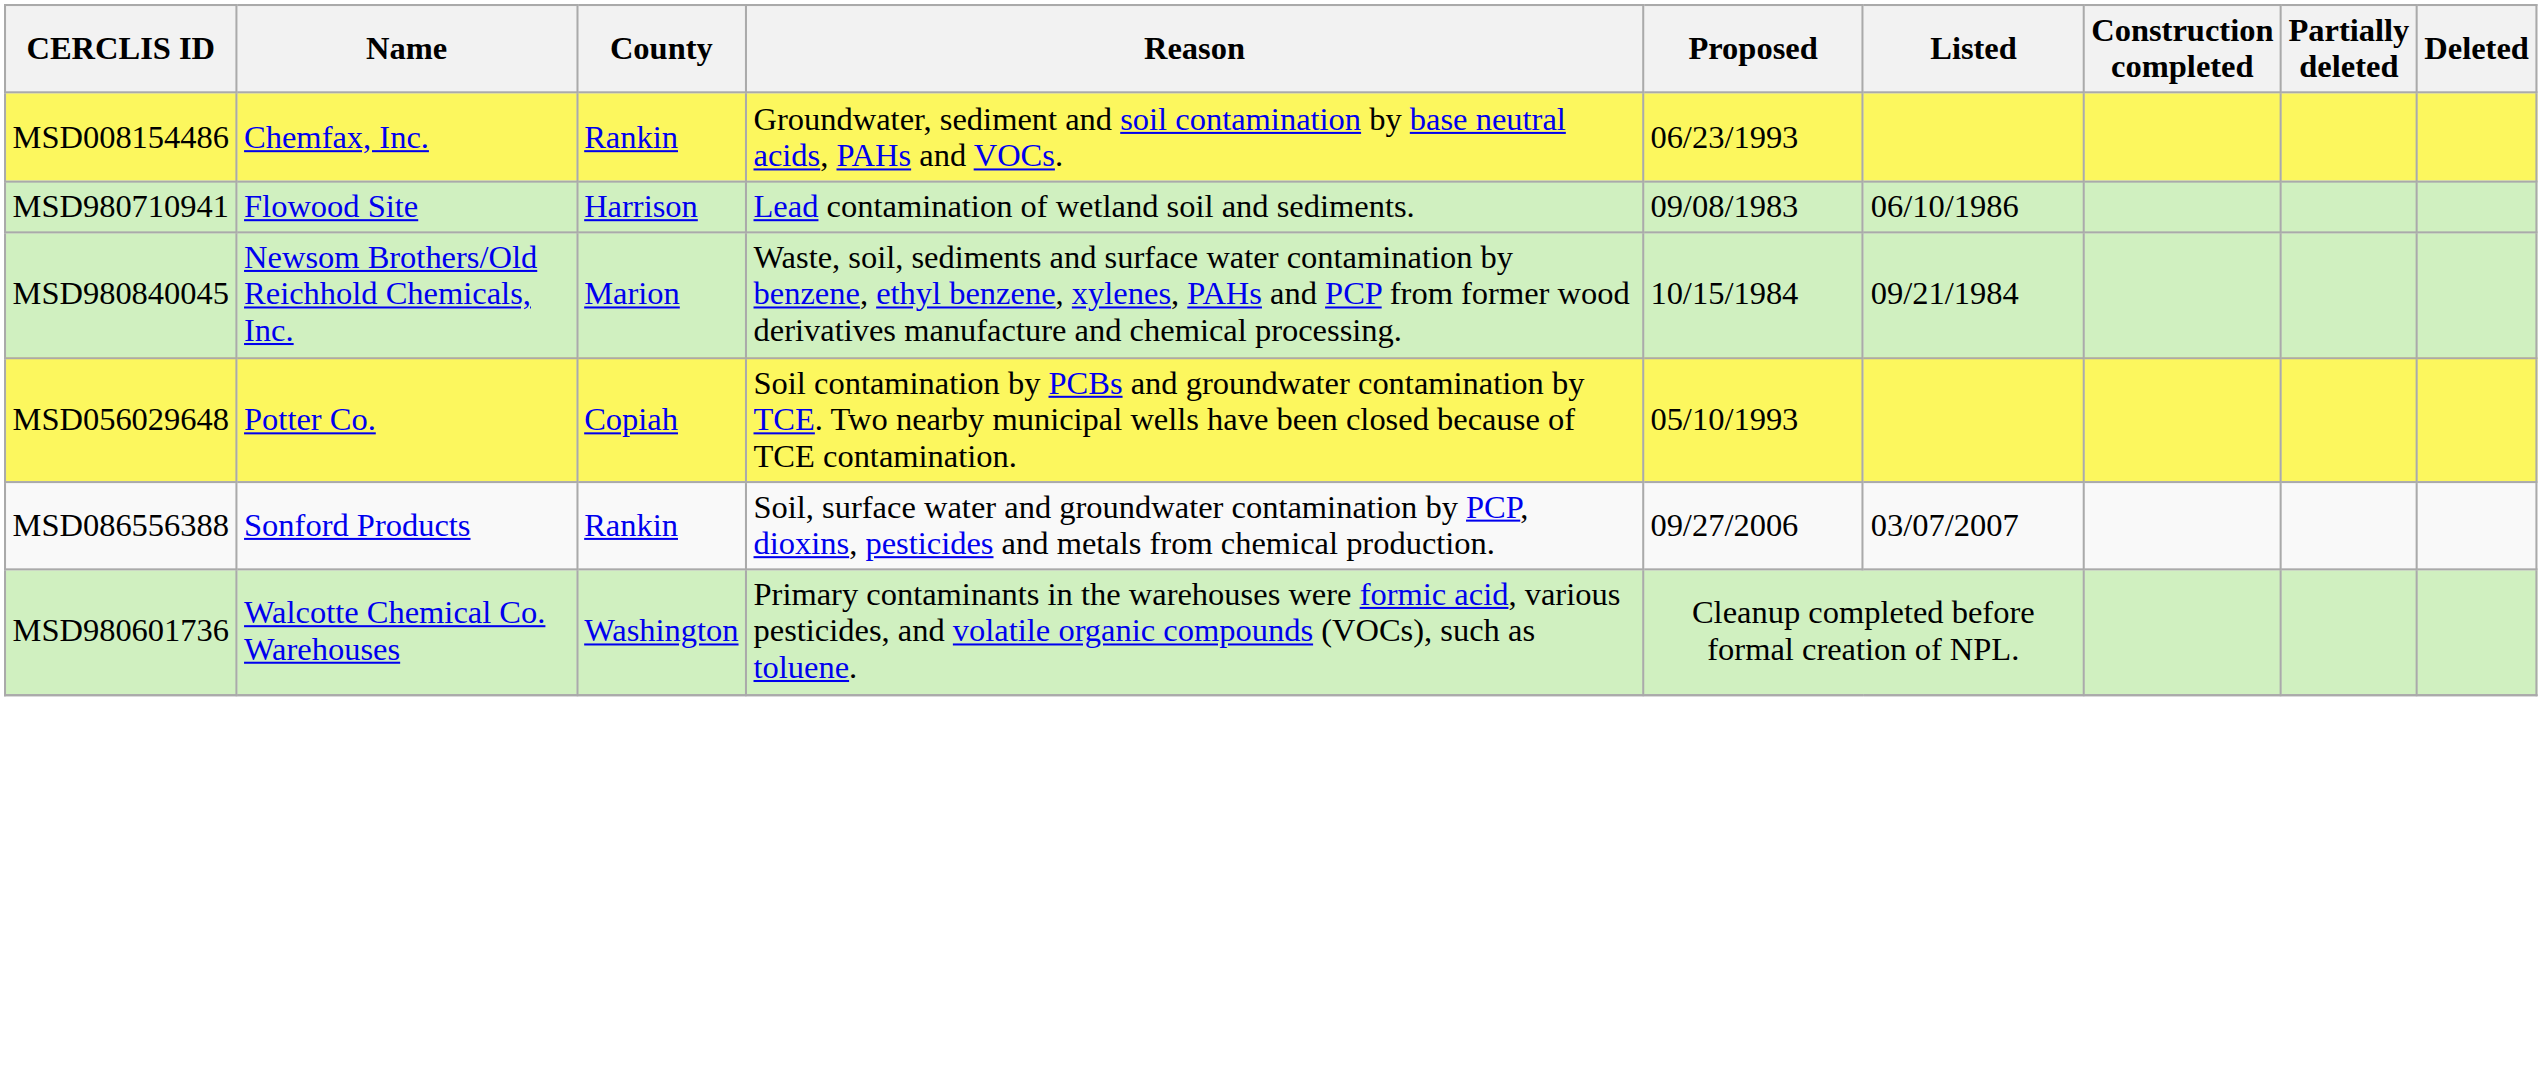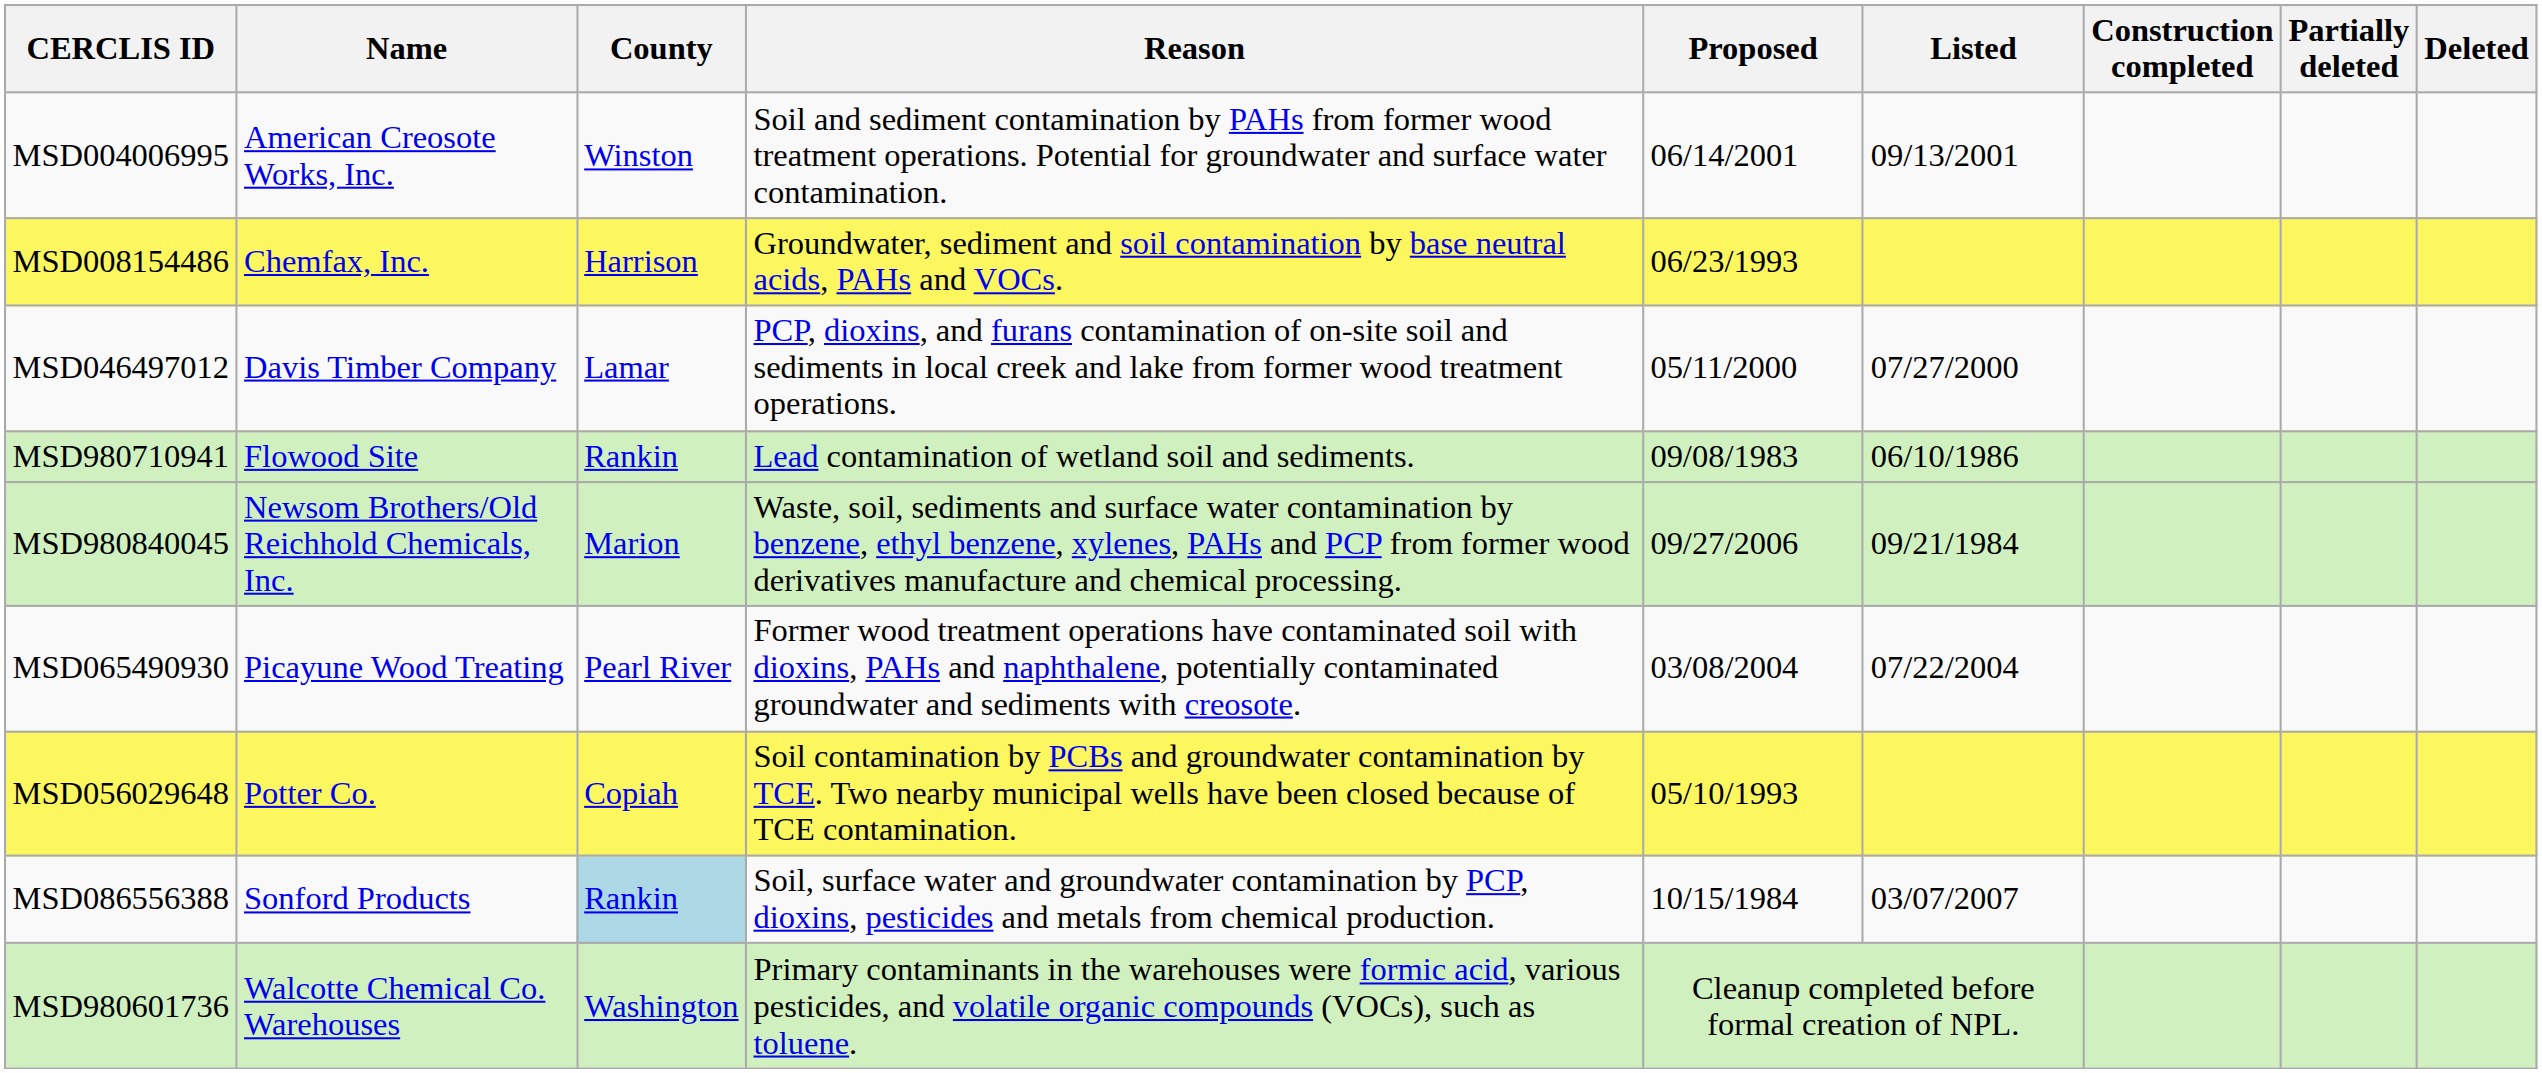 <table class="wikitable sortable">
 <tr>
 <th>CERCLIS ID</th>
 <th>Name</th>
 <th>County</th>
 <th>Reason</th>
 <th>Proposed</th>
 <th>Listed</th>
 <th>Construction<br>completed</th>
 <th>Partially<br>deleted</th>
 <th>Deleted</th>
 </tr>
+<tr>
+<td>MSD004006995</td>
+<td><a href='#'>American Creosote Works, Inc.</a></td>
+<td><a href='#'>Winston</a></td>
+<td>Soil and sediment contamination by <a href='#'>PAHs</a> from former wood treatment operations.  Potential for groundwater and surface water contamination.</td>
+<td>06/14/2001</td>
+<td>09/13/2001</td>
+<td></td>
+<td></td>
+<td></td>
+</tr>
 <tr style="background:#fcf75e">
 <td>MSD008154486</td>
 <td><a href='#'>Chemfax, Inc.</a></td>
-<td><a href='#'>Rankin</a></td>
+<td><a href='#'>Harrison</a></td>
 <td>Groundwater, sediment and <a href='#'>soil contamination</a> by <a href='#'>base neutral acids</a>, <a href='#'>PAHs</a> and <a href='#'>VOCs</a>.</td>
 <td>06/23/1993</td>
 <td></td>
 <td></td>
 <td></td>
 <td></td>
 </tr>
+<tr>
+<td>MSD046497012</td>
+<td><a href='#'>Davis Timber Company</a></td>
+<td><a href='#'>Lamar</a></td>
+<td><a href='#'>PCP</a>, <a href='#'>dioxins</a>, and <a href='#'>furans</a> contamination of on-site soil and sediments in local creek and lake from former wood treatment operations.</td>
+<td>05/11/2000</td>
+<td>07/27/2000</td>
+<td></td>
+<td></td>
+<td></td>
+</tr>
 <tr style="background:#d0f0c0">
 <td>MSD980710941</td>
 <td><a href='#'>Flowood Site</a></td>
-<td><a href='#'>Harrison</a></td>
+<td><a href='#'>Rankin</a></td>
 <td><a href='#'>Lead</a> contamination of wetland soil and sediments.</td>
 <td>09/08/1983</td>
 <td>06/10/1986</td>
 <td></td>
 <td></td>
 <td></td>
 </tr>
 <tr style="background:#d0f0c0">
 <td>MSD980840045</td>
 <td><a href='#'>Newsom Brothers/Old Reichhold Chemicals, Inc.</a></td>
 <td><a href='#'>Marion</a></td>
 <td>Waste, soil, sediments and surface water contamination by <a href='#'>benzene</a>, <a href='#'>ethyl benzene</a>, <a href='#'>xylenes</a>, <a href='#'>PAHs</a> and <a href='#'>PCP</a> from former wood derivatives manufacture and chemical processing.</td>
-<td>10/15/1984</td>
+<td>09/27/2006</td>
 <td>09/21/1984</td>
+<td></td>
+<td></td>
+<td></td>
+</tr>
+<tr>
+<td>MSD065490930</td>
+<td><a href='#'>Picayune Wood Treating</a></td>
+<td><a href='#'>Pearl River</a></td>
+<td>Former wood treatment operations have contaminated soil with <a href='#'>dioxins</a>, <a href='#'>PAHs</a> and <a href='#'>naphthalene</a>, potentially contaminated groundwater and sediments with <a href='#'>creosote</a>.</td>
+<td>03/08/2004</td>
+<td>07/22/2004</td>
 <td></td>
 <td></td>
 <td></td>
 </tr>
 <tr style="background:#fcf75e">
 <td>MSD056029648</td>
 <td><a href='#'>Potter Co.</a></td>
 <td><a href='#'>Copiah</a></td>
 <td>Soil contamination by <a href='#'>PCBs</a> and groundwater contamination by <a href='#'>TCE</a>.  Two nearby municipal wells have been closed because of TCE contamination.</td>
 <td>05/10/1993</td>
 <td></td>
 <td></td>
 <td></td>
 <td></td>
 </tr>
 <tr>
 <td>MSD086556388</td>
 <td><a href='#'>Sonford Products</a></td>
-<td><a href='#'>Rankin</a></td>
+<td style="background: lightblue;"><a href='#'>Rankin</a></td>
 <td>Soil, surface water and groundwater contamination by <a href='#'>PCP</a>, <a href='#'>dioxins</a>, <a href='#'>pesticides</a> and metals from chemical production.</td>
-<td>09/27/2006</td>
+<td>10/15/1984</td>
 <td>03/07/2007</td>
 <td></td>
 <td></td>
 <td></td>
 </tr>
 <tr style="background:#d0f0c0">
 <td>MSD980601736</td>
 <td><a href='#'>Walcotte Chemical Co. Warehouses</a></td>
 <td><a href='#'>Washington</a></td>
 <td>Primary contaminants in the warehouses were <a href='#'>formic acid</a>, various pesticides, and <a href='#'>volatile organic compounds</a> (VOCs), such as <a href='#'>toluene</a>.</td>
 <td colspan=2 align=center>Cleanup completed before formal creation of NPL.</td>
 <td></td>
 <td></td>
 <td></td>
 </tr>
 <tr>
 </tr>
 </table>
